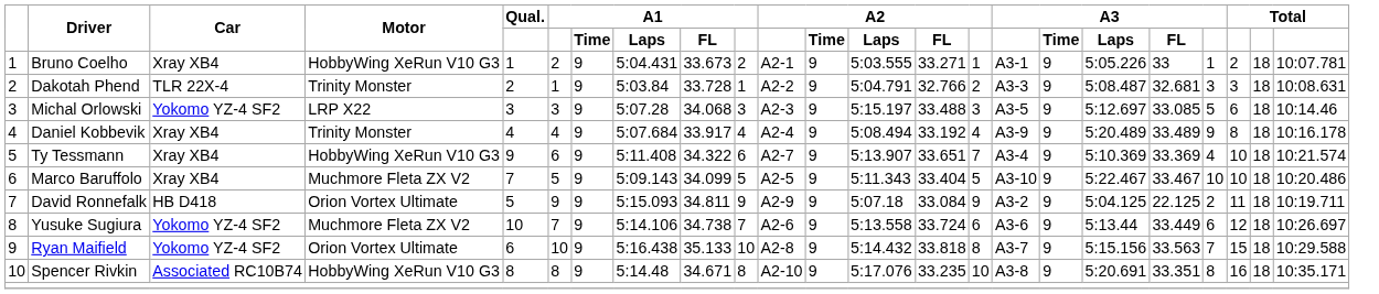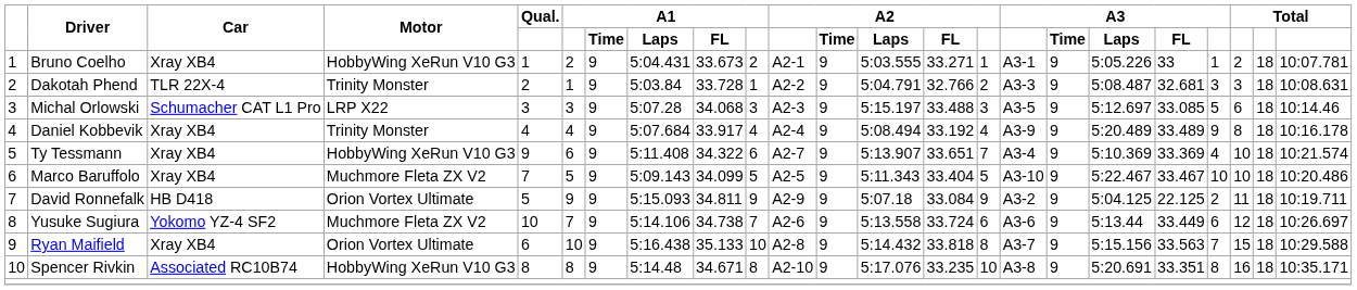 <table border="2" cellpadding="2" cellspacing="0" style="margin:0 1em 0 0; border:1px #aaa solid; border-collapse:collapse; font-size:85%;">
 <tr>
 <th rowspan="2"></th>
 <th rowspan="2">Driver</th>
 <th rowspan="2">Car</th>
 <th rowspan="2">Motor</th>
 <th style="text-align:center;">Qual.</th>
 <th colspan="5" style="text-align:center;">A1</th>
 <th colspan="5" style="text-align:center;">A2</th>
 <th colspan="5" style="text-align:center;">A3</th>
 <th colspan="3">Total</th>
 </tr>
 <tr>
 <th></th>
 <th style="text-align:center;"></th>
 <th style="text-align:center;">Time</th>
 <th style="text-align:center;">Laps</th>
 <th style="text-align:center;">FL</th>
 <th style="text-align:center;"></th>
 <th style="text-align:center;"></th>
 <th style="text-align:center;">Time</th>
 <th style="text-align:center;">Laps</th>
 <th style="text-align:center;">FL</th>
 <th style="text-align:center;"></th>
 <th style="text-align:center;"></th>
 <th style="text-align:center;">Time</th>
 <th style="text-align:center;">Laps</th>
 <th style="text-align:center;">FL</th>
 <th style="text-align:center;"></th>
 <th style="text-align:center;"></th>
 <th style="text-align:center;"></th>
 <th style="text-align:center;"></th>
 </tr>
 <tr>
 <td>1</td>
 <td> Bruno Coelho</td>
 <td>Xray XB4</td>
 <td>HobbyWing XeRun V10 G3</td>
 <td>1</td>
 <td>2</td>
 <td>9</td>
 <td>5:04.431</td>
 <td>33.673</td>
 <td>2</td>
 <td>A2-1</td>
 <td>9</td>
 <td>5:03.555</td>
 <td>33.271</td>
 <td>1</td>
 <td>A3-1</td>
 <td>9</td>
 <td>5:05.226</td>
 <td>33</td>
 <td>1</td>
 <td>2</td>
 <td>18</td>
 <td>10:07.781</td>
 </tr>
 <tr>
 <td>2</td>
 <td> Dakotah Phend</td>
 <td>TLR 22X-4</td>
 <td>Trinity Monster</td>
 <td>2</td>
 <td>1</td>
 <td>9</td>
 <td>5:03.84</td>
 <td>33.728</td>
 <td>1</td>
 <td>A2-2</td>
 <td>9</td>
 <td>5:04.791</td>
 <td>32.766</td>
 <td>2</td>
 <td>A3-3</td>
 <td>9</td>
 <td>5:08.487</td>
 <td>32.681</td>
 <td>3</td>
 <td>3</td>
 <td>18</td>
 <td>10:08.631</td>
 </tr>
 <tr>
 <td>3</td>
 <td> Michal Orlowski</td>
-<td><a href='#'>Yokomo</a> YZ-4 SF2</td>
+<td><a href='#'>Schumacher</a> CAT L1 Pro</td>
 <td>LRP X22</td>
 <td>3</td>
 <td>3</td>
 <td>9</td>
 <td>5:07.28</td>
 <td>34.068</td>
 <td>3</td>
 <td>A2-3</td>
 <td>9</td>
 <td>5:15.197</td>
 <td>33.488</td>
 <td>3</td>
 <td>A3-5</td>
 <td>9</td>
 <td>5:12.697</td>
 <td>33.085</td>
 <td>5</td>
 <td>6</td>
 <td>18</td>
 <td>10:14.46</td>
 </tr>
 <tr>
 <td>4</td>
 <td> Daniel Kobbevik</td>
 <td>Xray XB4</td>
 <td>Trinity Monster</td>
 <td>4</td>
 <td>4</td>
 <td>9</td>
 <td>5:07.684</td>
 <td>33.917</td>
 <td>4</td>
 <td>A2-4</td>
 <td>9</td>
 <td>5:08.494</td>
 <td>33.192</td>
 <td>4</td>
 <td>A3-9</td>
 <td>9</td>
 <td>5:20.489</td>
 <td>33.489</td>
 <td>9</td>
 <td>8</td>
 <td>18</td>
 <td>10:16.178</td>
 </tr>
 <tr>
 <td>5</td>
 <td> Ty Tessmann</td>
 <td>Xray XB4</td>
 <td>HobbyWing XeRun V10 G3</td>
 <td>9</td>
 <td>6</td>
 <td>9</td>
 <td>5:11.408</td>
 <td>34.322</td>
 <td>6</td>
 <td>A2-7</td>
 <td>9</td>
 <td>5:13.907</td>
 <td>33.651</td>
 <td>7</td>
 <td>A3-4</td>
 <td>9</td>
 <td>5:10.369</td>
 <td>33.369</td>
 <td>4</td>
 <td>10</td>
 <td>18</td>
 <td>10:21.574</td>
 </tr>
 <tr>
 <td>6</td>
 <td> Marco Baruffolo</td>
 <td>Xray XB4</td>
 <td>Muchmore Fleta ZX V2</td>
 <td>7</td>
 <td>5</td>
 <td>9</td>
 <td>5:09.143</td>
 <td>34.099</td>
 <td>5</td>
 <td>A2-5</td>
 <td>9</td>
 <td>5:11.343</td>
 <td>33.404</td>
 <td>5</td>
 <td>A3-10</td>
 <td>9</td>
 <td>5:22.467</td>
 <td>33.467</td>
 <td>10</td>
 <td>10</td>
 <td>18</td>
 <td>10:20.486</td>
 </tr>
 <tr>
 <td>7</td>
 <td> David Ronnefalk</td>
 <td>HB D418</td>
 <td>Orion Vortex Ultimate</td>
 <td>5</td>
 <td>9</td>
 <td>9</td>
 <td>5:15.093</td>
 <td>34.811</td>
 <td>9</td>
 <td>A2-9</td>
 <td>9</td>
 <td>5:07.18</td>
 <td>33.084</td>
 <td>9</td>
 <td>A3-2</td>
 <td>9</td>
 <td>5:04.125</td>
 <td>22.125</td>
 <td>2</td>
 <td>11</td>
 <td>18</td>
 <td>10:19.711</td>
 </tr>
 <tr>
 <td>8</td>
 <td> Yusuke Sugiura</td>
 <td><a href='#'>Yokomo</a> YZ-4 SF2</td>
 <td>Muchmore Fleta ZX V2</td>
 <td>10</td>
 <td>7</td>
 <td>9</td>
 <td>5:14.106</td>
 <td>34.738</td>
 <td>7</td>
 <td>A2-6</td>
 <td>9</td>
 <td>5:13.558</td>
 <td>33.724</td>
 <td>6</td>
 <td>A3-6</td>
 <td>9</td>
 <td>5:13.44</td>
 <td>33.449</td>
 <td>6</td>
 <td>12</td>
 <td>18</td>
 <td>10:26.697</td>
 </tr>
 <tr>
 <td>9</td>
 <td> <a href='#'>Ryan Maifield</a></td>
-<td><a href='#'>Yokomo</a> YZ-4 SF2</td>
+<td>Xray XB4</td>
 <td>Orion Vortex Ultimate</td>
 <td>6</td>
 <td>10</td>
 <td>9</td>
 <td>5:16.438</td>
 <td>35.133</td>
 <td>10</td>
 <td>A2-8</td>
 <td>9</td>
 <td>5:14.432</td>
 <td>33.818</td>
 <td>8</td>
 <td>A3-7</td>
 <td>9</td>
 <td>5:15.156</td>
 <td>33.563</td>
 <td>7</td>
 <td>15</td>
 <td>18</td>
 <td>10:29.588</td>
 </tr>
 <tr>
 <td>10</td>
 <td> Spencer Rivkin</td>
 <td><a href='#'>Associated</a> RC10B74</td>
 <td>HobbyWing XeRun V10 G3</td>
 <td>8</td>
 <td>8</td>
 <td>9</td>
 <td>5:14.48</td>
 <td>34.671</td>
 <td>8</td>
 <td>A2-10</td>
 <td>9</td>
 <td>5:17.076</td>
 <td>33.235</td>
 <td>10</td>
 <td>A3-8</td>
 <td>9</td>
 <td>5:20.691</td>
 <td>33.351</td>
 <td>8</td>
 <td>16</td>
 <td>18</td>
 <td>10:35.171</td>
 </tr>
 <tr>
 <td colspan="23"></td>
 </tr>
 <tr>
 </tr>
 </table>
